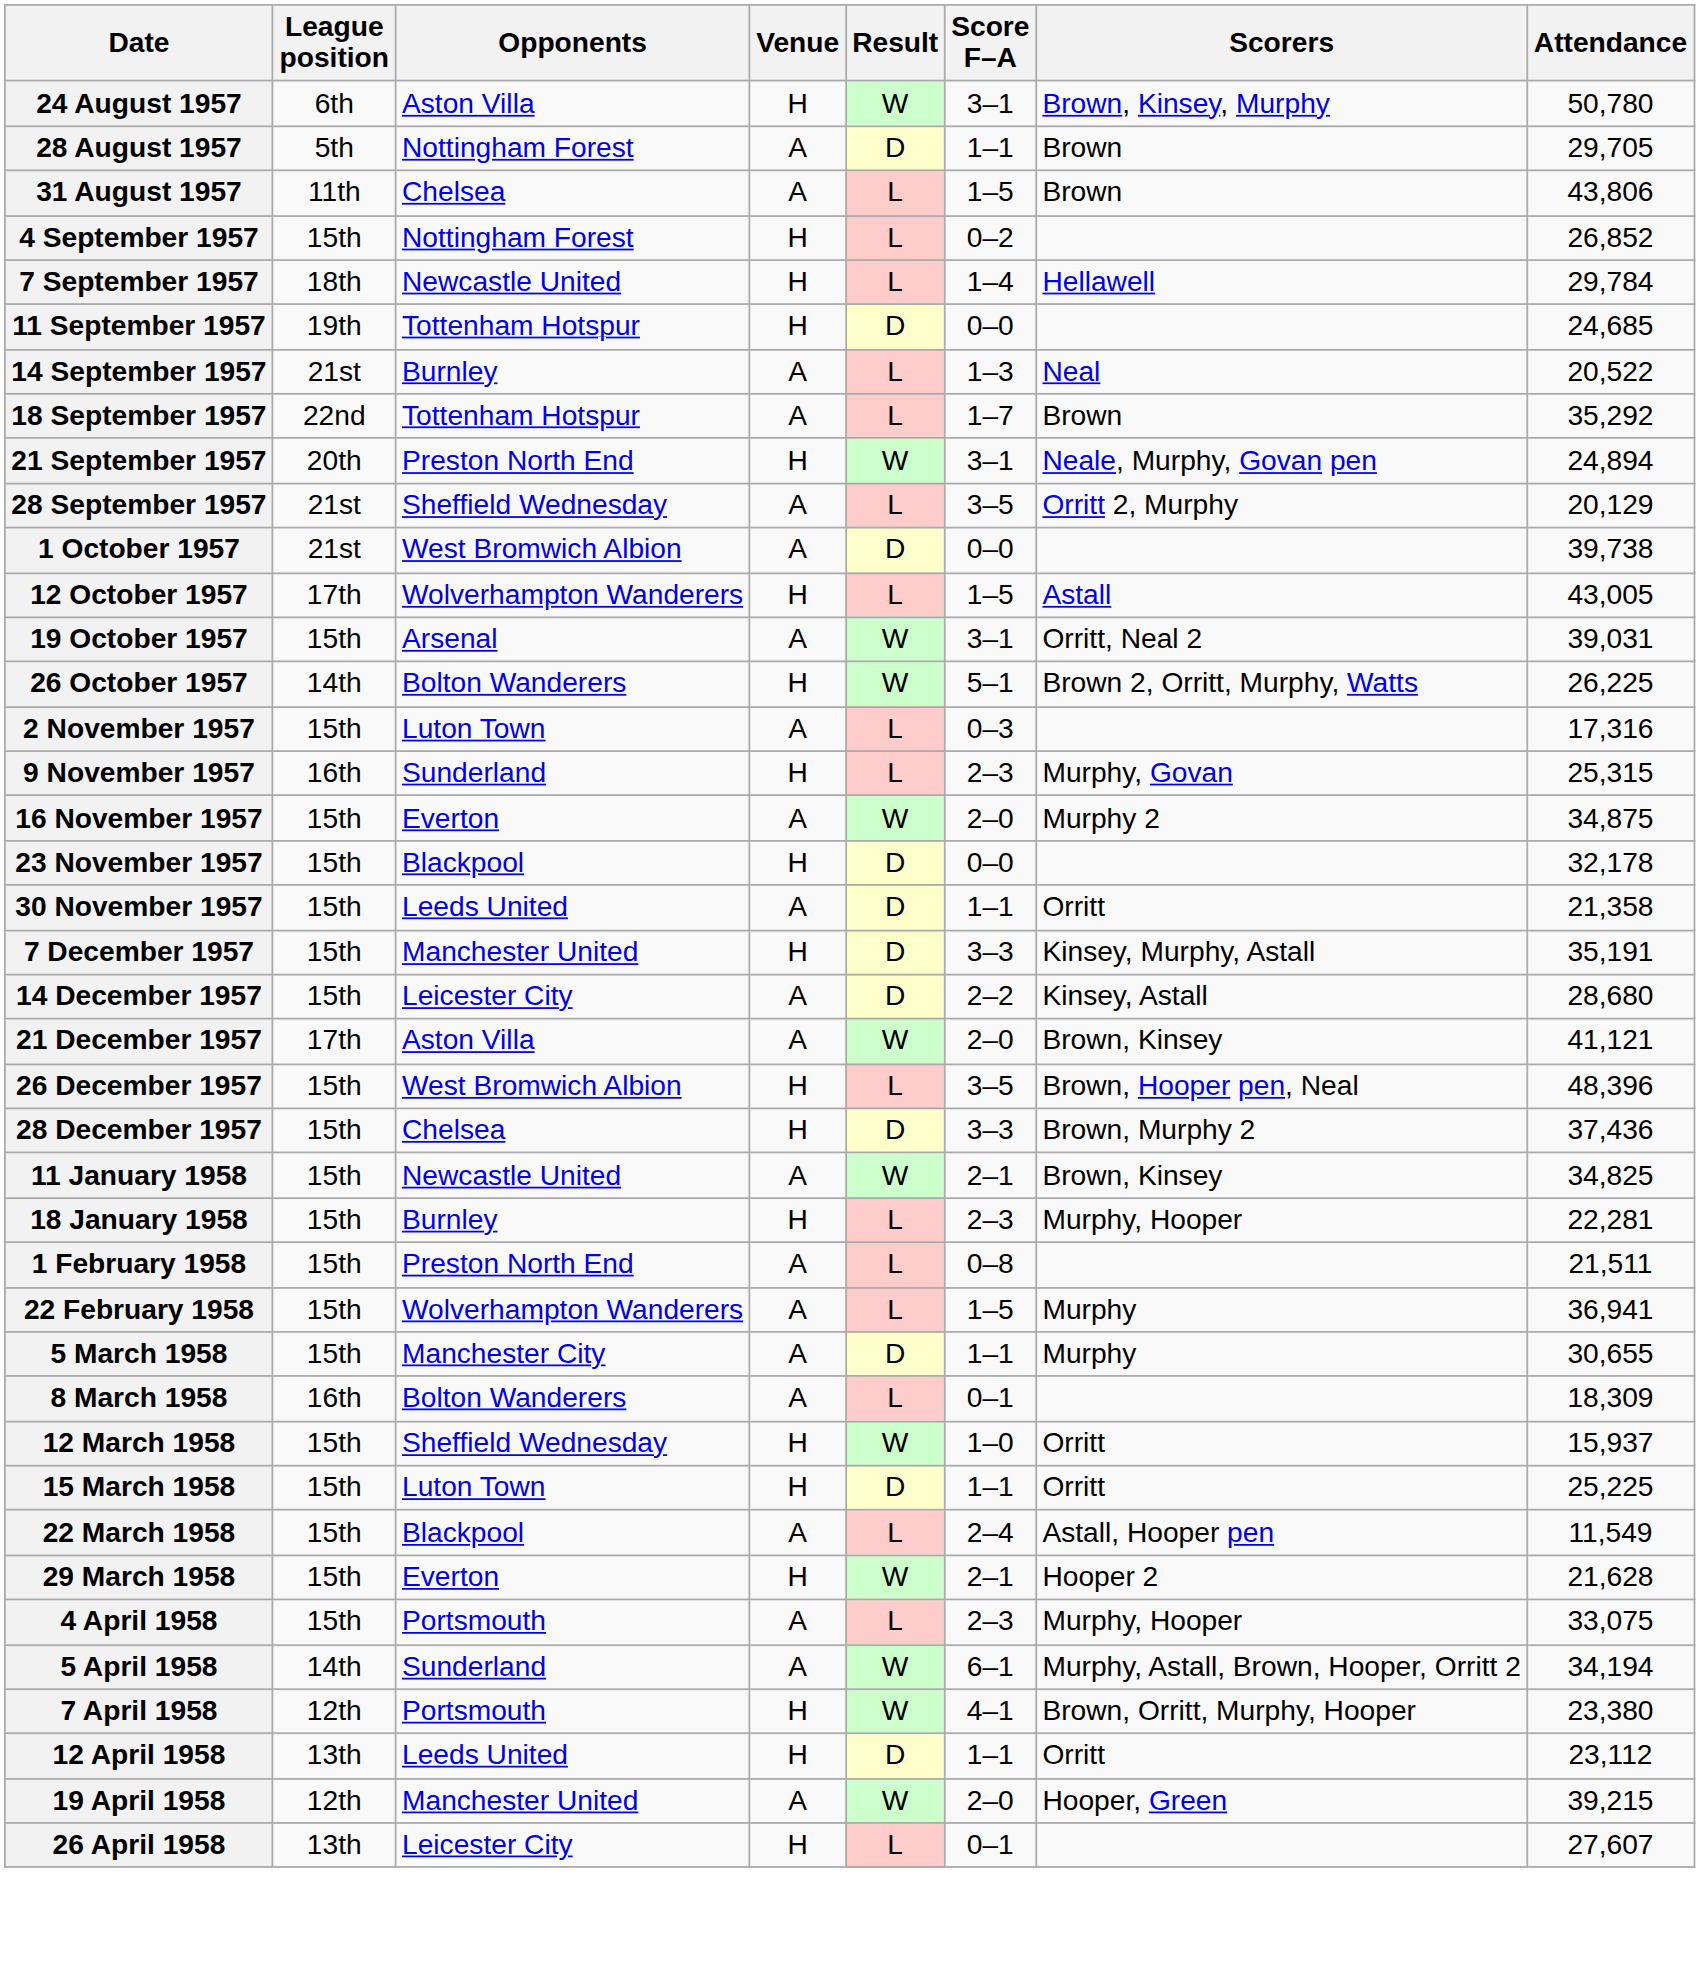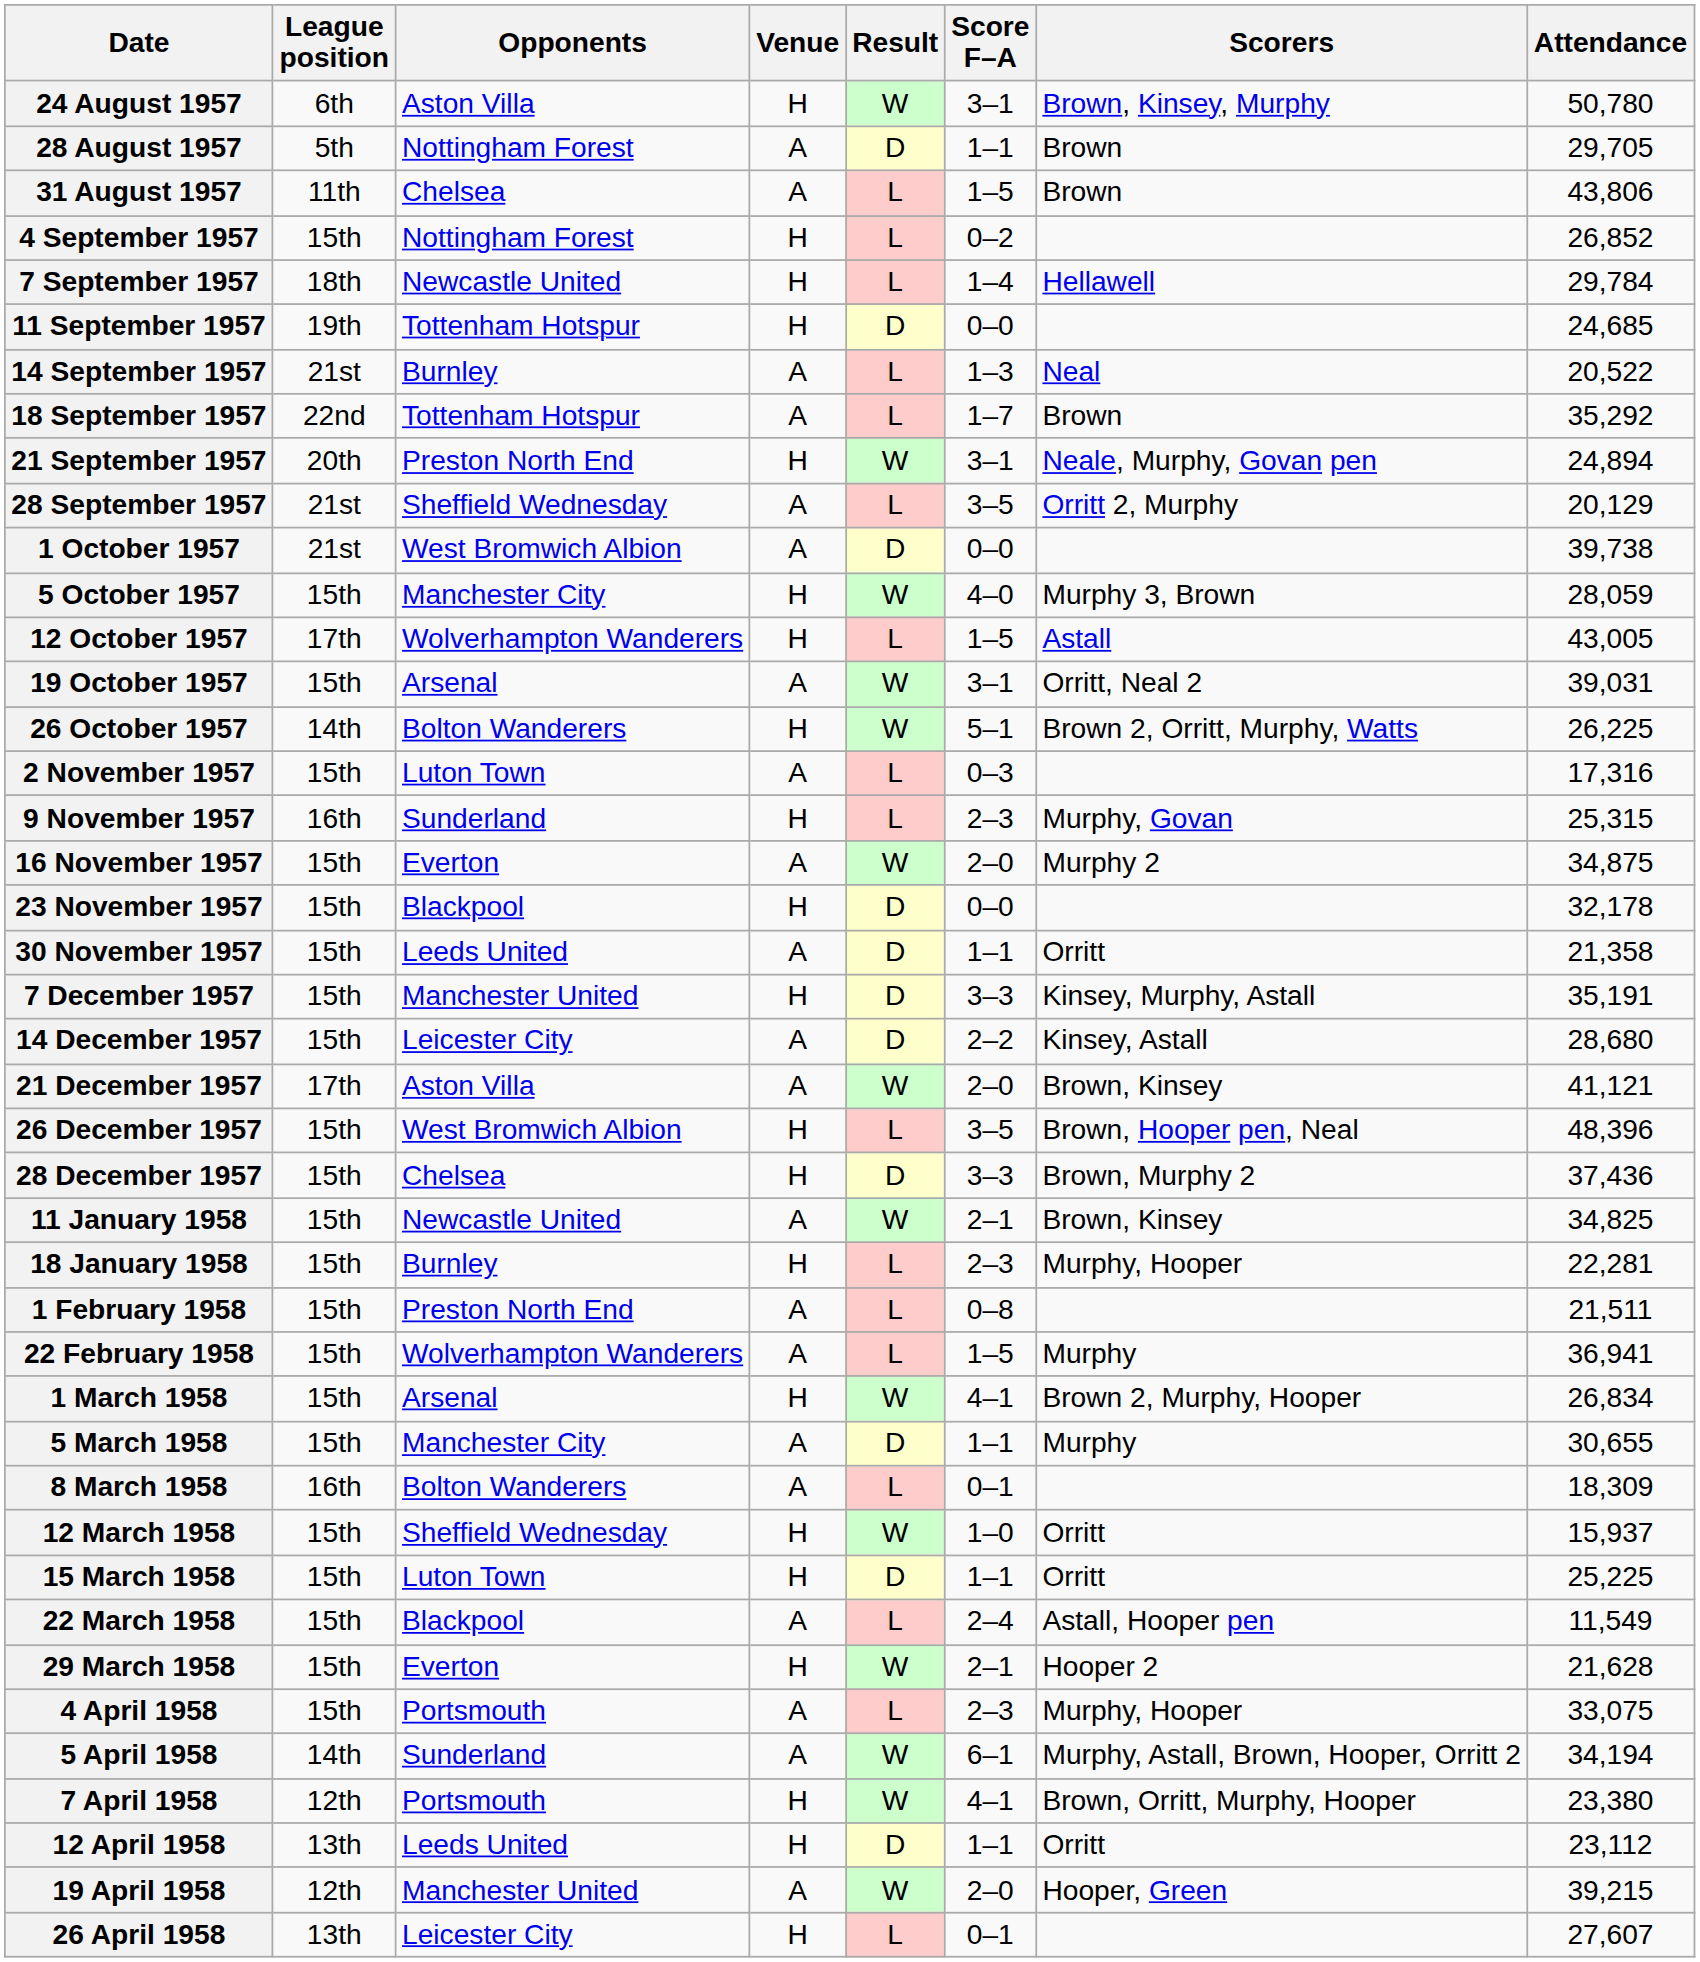 <table class="wikitable plainrowheaders" style="text-align:center">
 <tr>
 <th scope="col">Date</th>
 <th scope="col">League<br>position</th>
 <th scope="col">Opponents</th>
 <th scope="col">Venue</th>
 <th scope="col">Result</th>
 <th scope="col">Score<br>F–A</th>
 <th scope="col">Scorers</th>
 <th scope="col">Attendance</th>
 </tr>
 <tr>
 <th scope="row">24 August 1957</th>
 <td>6th</td>
 <td align="left"><a href='#'>Aston Villa</a></td>
 <td>H</td>
 <td style=background:#cfc>W</td>
 <td>3–1</td>
 <td align="left"><a href='#'>Brown</a>, <a href='#'>Kinsey</a>, <a href='#'>Murphy</a></td>
 <td>50,780</td>
 </tr>
 <tr>
 <th scope="row">28 August 1957</th>
 <td>5th</td>
 <td align="left"><a href='#'>Nottingham Forest</a></td>
 <td>A</td>
 <td style=background:#ffc>D</td>
 <td>1–1</td>
 <td align="left">Brown</td>
 <td>29,705</td>
 </tr>
 <tr>
 <th scope="row">31 August 1957</th>
 <td>11th</td>
 <td align="left"><a href='#'>Chelsea</a></td>
 <td>A</td>
 <td style=background:#fcc>L</td>
 <td>1–5</td>
 <td align="left">Brown</td>
 <td>43,806</td>
 </tr>
 <tr>
 <th scope="row">4 September 1957</th>
 <td>15th</td>
 <td align="left"><a href='#'>Nottingham Forest</a></td>
 <td>H</td>
 <td style=background:#fcc>L</td>
 <td>0–2</td>
 <td></td>
 <td>26,852</td>
 </tr>
 <tr>
 <th scope="row">7 September 1957</th>
 <td>18th</td>
 <td align="left"><a href='#'>Newcastle United</a></td>
 <td>H</td>
 <td style=background:#fcc>L</td>
 <td>1–4</td>
 <td align="left"><a href='#'>Hellawell</a></td>
 <td>29,784</td>
 </tr>
 <tr>
 <th scope="row">11 September 1957</th>
 <td>19th</td>
 <td align="left"><a href='#'>Tottenham Hotspur</a></td>
 <td>H</td>
 <td style=background:#ffc>D</td>
 <td>0–0</td>
 <td></td>
 <td>24,685</td>
 </tr>
 <tr>
 <th scope="row">14 September 1957</th>
 <td>21st</td>
 <td align="left"><a href='#'>Burnley</a></td>
 <td>A</td>
 <td style=background:#fcc>L</td>
 <td>1–3</td>
 <td align="left"><a href='#'>Neal</a></td>
 <td>20,522</td>
 </tr>
 <tr>
 <th scope="row">18 September 1957</th>
 <td>22nd</td>
 <td align="left"><a href='#'>Tottenham Hotspur</a></td>
 <td>A</td>
 <td style=background:#fcc>L</td>
 <td>1–7</td>
 <td align="left">Brown</td>
 <td>35,292</td>
 </tr>
 <tr>
 <th scope="row">21 September 1957</th>
 <td>20th</td>
 <td align="left"><a href='#'>Preston North End</a></td>
 <td>H</td>
 <td style=background:#cfc>W</td>
 <td>3–1</td>
 <td align="left"><a href='#'>Neale</a>, Murphy, <a href='#'>Govan</a> <a href='#'>pen</a></td>
 <td>24,894</td>
 </tr>
 <tr>
 <th scope="row">28 September 1957</th>
 <td>21st</td>
 <td align="left"><a href='#'>Sheffield Wednesday</a></td>
 <td>A</td>
 <td style=background:#fcc>L</td>
 <td>3–5</td>
 <td align="left"><a href='#'>Orritt</a> 2, Murphy</td>
 <td>20,129</td>
 </tr>
 <tr>
 <th scope="row">1 October 1957</th>
 <td>21st</td>
 <td align="left"><a href='#'>West Bromwich Albion</a></td>
 <td>A</td>
 <td style=background:#ffc>D</td>
 <td>0–0</td>
 <td></td>
 <td>39,738</td>
+</tr>
+<tr>
+<th scope="row">5 October 1957</th>
+<td>15th</td>
+<td align="left"><a href='#'>Manchester City</a></td>
+<td>H</td>
+<td style=background:#cfc>W</td>
+<td>4–0</td>
+<td align="left">Murphy 3, Brown</td>
+<td>28,059</td>
 </tr>
 <tr>
 <th scope="row">12 October 1957</th>
 <td>17th</td>
 <td align="left"><a href='#'>Wolverhampton Wanderers</a></td>
 <td>H</td>
 <td style=background:#fcc>L</td>
 <td>1–5</td>
 <td align="left"><a href='#'>Astall</a></td>
 <td>43,005</td>
 </tr>
 <tr>
 <th scope="row">19 October 1957</th>
 <td>15th</td>
 <td align="left"><a href='#'>Arsenal</a></td>
 <td>A</td>
 <td style=background:#cfc>W</td>
 <td>3–1</td>
 <td align="left">Orritt, Neal 2</td>
 <td>39,031</td>
 </tr>
 <tr>
 <th scope="row">26 October 1957</th>
 <td>14th</td>
 <td align="left"><a href='#'>Bolton Wanderers</a></td>
 <td>H</td>
 <td style=background:#cfc>W</td>
 <td>5–1</td>
 <td align="left">Brown 2, Orritt, Murphy, <a href='#'>Watts</a></td>
 <td>26,225</td>
 </tr>
 <tr>
 <th scope="row">2 November 1957</th>
 <td>15th</td>
 <td align="left"><a href='#'>Luton Town</a></td>
 <td>A</td>
 <td style=background:#fcc>L</td>
 <td>0–3</td>
 <td></td>
 <td>17,316</td>
 </tr>
 <tr>
 <th scope="row">9 November 1957</th>
 <td>16th</td>
 <td align="left"><a href='#'>Sunderland</a></td>
 <td>H</td>
 <td style=background:#fcc>L</td>
 <td>2–3</td>
 <td align="left">Murphy, <a href='#'>Govan</a></td>
 <td>25,315</td>
 </tr>
 <tr>
 <th scope="row">16 November 1957</th>
 <td>15th</td>
 <td align="left"><a href='#'>Everton</a></td>
 <td>A</td>
 <td style=background:#cfc>W</td>
 <td>2–0</td>
 <td align="left">Murphy 2</td>
 <td>34,875</td>
 </tr>
 <tr>
 <th scope="row">23 November 1957</th>
 <td>15th</td>
 <td align="left"><a href='#'>Blackpool</a></td>
 <td>H</td>
 <td style=background:#ffc>D</td>
 <td>0–0</td>
 <td></td>
 <td>32,178</td>
 </tr>
 <tr>
 <th scope="row">30 November 1957</th>
 <td>15th</td>
 <td align="left"><a href='#'>Leeds United</a></td>
 <td>A</td>
 <td style=background:#ffc>D</td>
 <td>1–1</td>
 <td align="left">Orritt</td>
 <td>21,358</td>
 </tr>
 <tr>
 <th scope="row">7 December 1957</th>
 <td>15th</td>
 <td align="left"><a href='#'>Manchester United</a></td>
 <td>H</td>
 <td style=background:#ffc>D</td>
 <td>3–3</td>
 <td align="left">Kinsey, Murphy, Astall</td>
 <td>35,191</td>
 </tr>
 <tr>
 <th scope="row">14 December 1957</th>
 <td>15th</td>
 <td align="left"><a href='#'>Leicester City</a></td>
 <td>A</td>
 <td style=background:#ffc>D</td>
 <td>2–2</td>
 <td align="left">Kinsey, Astall</td>
 <td>28,680</td>
 </tr>
 <tr>
 <th scope="row">21 December 1957</th>
 <td>17th</td>
 <td align="left"><a href='#'>Aston Villa</a></td>
 <td>A</td>
 <td style=background:#cfc>W</td>
 <td>2–0</td>
 <td align="left">Brown, Kinsey</td>
 <td>41,121</td>
 </tr>
 <tr>
 <th scope="row">26 December 1957</th>
 <td>15th</td>
 <td align="left"><a href='#'>West Bromwich Albion</a></td>
 <td>H</td>
 <td style=background:#fcc>L</td>
 <td>3–5</td>
 <td align="left">Brown, <a href='#'>Hooper</a> <a href='#'>pen</a>, Neal</td>
 <td>48,396</td>
 </tr>
 <tr>
 <th scope="row">28 December 1957</th>
 <td>15th</td>
 <td align="left"><a href='#'>Chelsea</a></td>
 <td>H</td>
 <td style=background:#ffc>D</td>
 <td>3–3</td>
 <td align="left">Brown, Murphy 2</td>
 <td>37,436</td>
 </tr>
 <tr>
 <th scope="row">11 January 1958</th>
 <td>15th</td>
 <td align="left"><a href='#'>Newcastle United</a></td>
 <td>A</td>
 <td style=background:#cfc>W</td>
 <td>2–1</td>
 <td align="left">Brown, Kinsey</td>
 <td>34,825</td>
 </tr>
 <tr>
 <th scope="row">18 January 1958</th>
 <td>15th</td>
 <td align="left"><a href='#'>Burnley</a></td>
 <td>H</td>
 <td style=background:#fcc>L</td>
 <td>2–3</td>
 <td align="left">Murphy, Hooper</td>
 <td>22,281</td>
 </tr>
 <tr>
 <th scope="row">1 February 1958</th>
 <td>15th</td>
 <td align="left"><a href='#'>Preston North End</a></td>
 <td>A</td>
 <td style=background:#fcc>L</td>
 <td>0–8</td>
 <td></td>
 <td>21,511</td>
 </tr>
 <tr>
 <th scope="row">22 February 1958</th>
 <td>15th</td>
 <td align="left"><a href='#'>Wolverhampton Wanderers</a></td>
 <td>A</td>
 <td style=background:#fcc>L</td>
 <td>1–5</td>
 <td align="left">Murphy</td>
 <td>36,941</td>
 </tr>
 <tr>
+<th scope="row">1 March 1958</th>
+<td>15th</td>
+<td align="left"><a href='#'>Arsenal</a></td>
+<td>H</td>
+<td style=background:#cfc>W</td>
+<td>4–1</td>
+<td align="left">Brown 2, Murphy, Hooper</td>
+<td>26,834</td>
+</tr>
+<tr>
 <th scope="row">5 March 1958</th>
 <td>15th</td>
 <td align="left"><a href='#'>Manchester City</a></td>
 <td>A</td>
 <td style=background:#ffc>D</td>
 <td>1–1</td>
 <td align="left">Murphy</td>
 <td>30,655</td>
 </tr>
 <tr>
 <th scope="row">8 March 1958</th>
 <td>16th</td>
 <td align="left"><a href='#'>Bolton Wanderers</a></td>
 <td>A</td>
 <td style=background:#fcc>L</td>
 <td>0–1</td>
 <td></td>
 <td>18,309</td>
 </tr>
 <tr>
 <th scope="row">12 March 1958</th>
 <td>15th</td>
 <td align="left"><a href='#'>Sheffield Wednesday</a></td>
 <td>H</td>
 <td style=background:#cfc>W</td>
 <td>1–0</td>
 <td align="left">Orritt</td>
 <td>15,937</td>
 </tr>
 <tr>
 <th scope="row">15 March 1958</th>
 <td>15th</td>
 <td align="left"><a href='#'>Luton Town</a></td>
 <td>H</td>
 <td style=background:#ffc>D</td>
 <td>1–1</td>
 <td align="left">Orritt</td>
 <td>25,225</td>
 </tr>
 <tr>
 <th scope="row">22 March 1958</th>
 <td>15th</td>
 <td align="left"><a href='#'>Blackpool</a></td>
 <td>A</td>
 <td style=background:#fcc>L</td>
 <td>2–4</td>
 <td align="left">Astall, Hooper <a href='#'>pen</a></td>
 <td>11,549</td>
 </tr>
 <tr>
 <th scope="row">29 March 1958</th>
 <td>15th</td>
 <td align="left"><a href='#'>Everton</a></td>
 <td>H</td>
 <td style=background:#cfc>W</td>
 <td>2–1</td>
 <td align="left">Hooper 2</td>
 <td>21,628</td>
 </tr>
 <tr>
 <th scope="row">4 April 1958</th>
 <td>15th</td>
 <td align="left"><a href='#'>Portsmouth</a></td>
 <td>A</td>
 <td style=background:#fcc>L</td>
 <td>2–3</td>
 <td align="left">Murphy, Hooper</td>
 <td>33,075</td>
 </tr>
 <tr>
 <th scope="row">5 April 1958</th>
 <td>14th</td>
 <td align="left"><a href='#'>Sunderland</a></td>
 <td>A</td>
 <td style=background:#cfc>W</td>
 <td>6–1</td>
 <td align="left">Murphy, Astall, Brown, Hooper, Orritt 2</td>
 <td>34,194</td>
 </tr>
 <tr>
 <th scope="row">7 April 1958</th>
 <td>12th</td>
 <td align="left"><a href='#'>Portsmouth</a></td>
 <td>H</td>
 <td style=background:#cfc>W</td>
 <td>4–1</td>
 <td align="left">Brown, Orritt, Murphy, Hooper</td>
 <td>23,380</td>
 </tr>
 <tr>
 <th scope="row">12 April 1958</th>
 <td>13th</td>
 <td align="left"><a href='#'>Leeds United</a></td>
 <td>H</td>
 <td style=background:#ffc>D</td>
 <td>1–1</td>
 <td align="left">Orritt</td>
 <td>23,112</td>
 </tr>
 <tr>
 <th scope="row">19 April 1958</th>
 <td>12th</td>
 <td align="left"><a href='#'>Manchester United</a></td>
 <td>A</td>
 <td style=background:#cfc>W</td>
 <td>2–0</td>
 <td align="left">Hooper, <a href='#'>Green</a></td>
 <td>39,215</td>
 </tr>
 <tr>
 <th scope="row">26 April 1958</th>
 <td>13th</td>
 <td align="left"><a href='#'>Leicester City</a></td>
 <td>H</td>
 <td style=background:#fcc>L</td>
 <td>0–1</td>
 <td></td>
 <td>27,607</td>
 </tr>
 </table>
